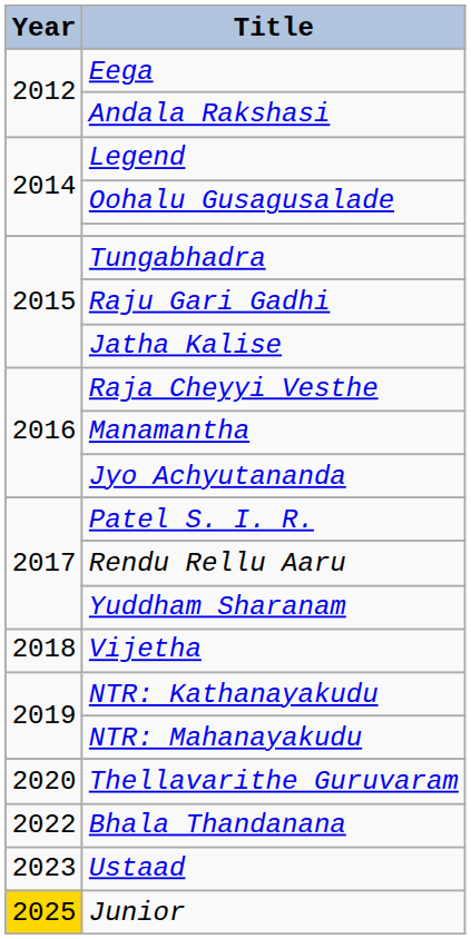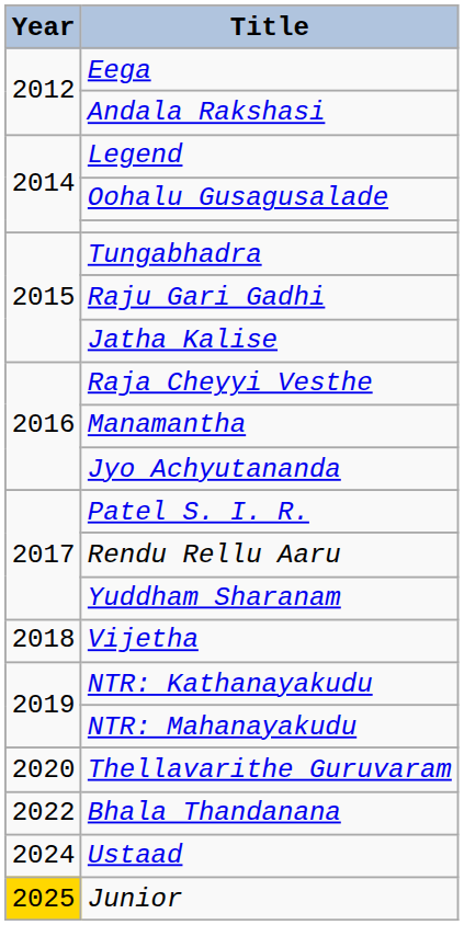 <table class="wikitable">
 <tr style="text-align:center;">
 <th style="text-align:center; background:#b0c4de;">Year</th>
 <th style="text-align:center; background:#b0c4de;">Title</th>
 </tr>
 <tr>
 <td rowspan="2">2012</td>
 <td><em><a href='#'>Eega</a></em></td>
 </tr>
 <tr>
 <td><em><a href='#'>Andala Rakshasi</a></em></td>
 </tr>
 <tr>
 <td rowspan="3">2014</td>
 <td><em><a href='#'>Legend</a></em></td>
 </tr>
 <tr>
 <td><em><a href='#'>Oohalu Gusagusalade</a></em></td>
 </tr>
 <tr>
 <td></td>
 </tr>
 <tr>
 <td rowspan="3">2015</td>
 <td><em><a href='#'>Tungabhadra</a></em></td>
 </tr>
 <tr>
 <td><em><a href='#'>Raju Gari Gadhi</a></em></td>
 </tr>
 <tr>
 <td><a href='#'><em>Jatha Kalise</em></a></td>
 </tr>
 <tr>
 <td rowspan="3">2016</td>
 <td><em><a href='#'>Raja Cheyyi Vesthe</a></em></td>
 </tr>
 <tr>
 <td><em><a href='#'>Manamantha</a></em></td>
 </tr>
 <tr>
 <td><em><a href='#'>Jyo Achyutananda</a></em></td>
 </tr>
 <tr>
 <td rowspan="3">2017</td>
 <td><em><a href='#'>Patel S. I. R.</a></em></td>
 </tr>
 <tr>
 <td><em>Rendu Rellu Aaru</em></td>
 </tr>
 <tr>
 <td><em><a href='#'>Yuddham Sharanam</a></em></td>
 </tr>
 <tr>
 <td>2018</td>
 <td><em><a href='#'>Vijetha</a></em></td>
 </tr>
 <tr>
 <td rowspan="2">2019</td>
 <td><a href='#'><em>NTR: Kathanayakudu</em></a></td>
 </tr>
 <tr>
 <td><a href='#'><em>NTR: Mahanayakudu</em></a></td>
 </tr>
 <tr>
 <td>2020</td>
 <td><a href='#'><em>Thellavarithe Guruvaram</em></a></td>
 </tr>
 <tr>
 <td>2022</td>
 <td><a href='#'><em>Bhala Thandanana</em></a></td>
 </tr>
 <tr>
-<td>2023</td>
+<td>2024</td>
 <td><a href='#'><em>Ustaad</em></a></td>
 </tr>
 <tr>
 <td style="background: gold;">2025</td>
 <td><em>Junior</em></td>
 </tr>
 </table>
